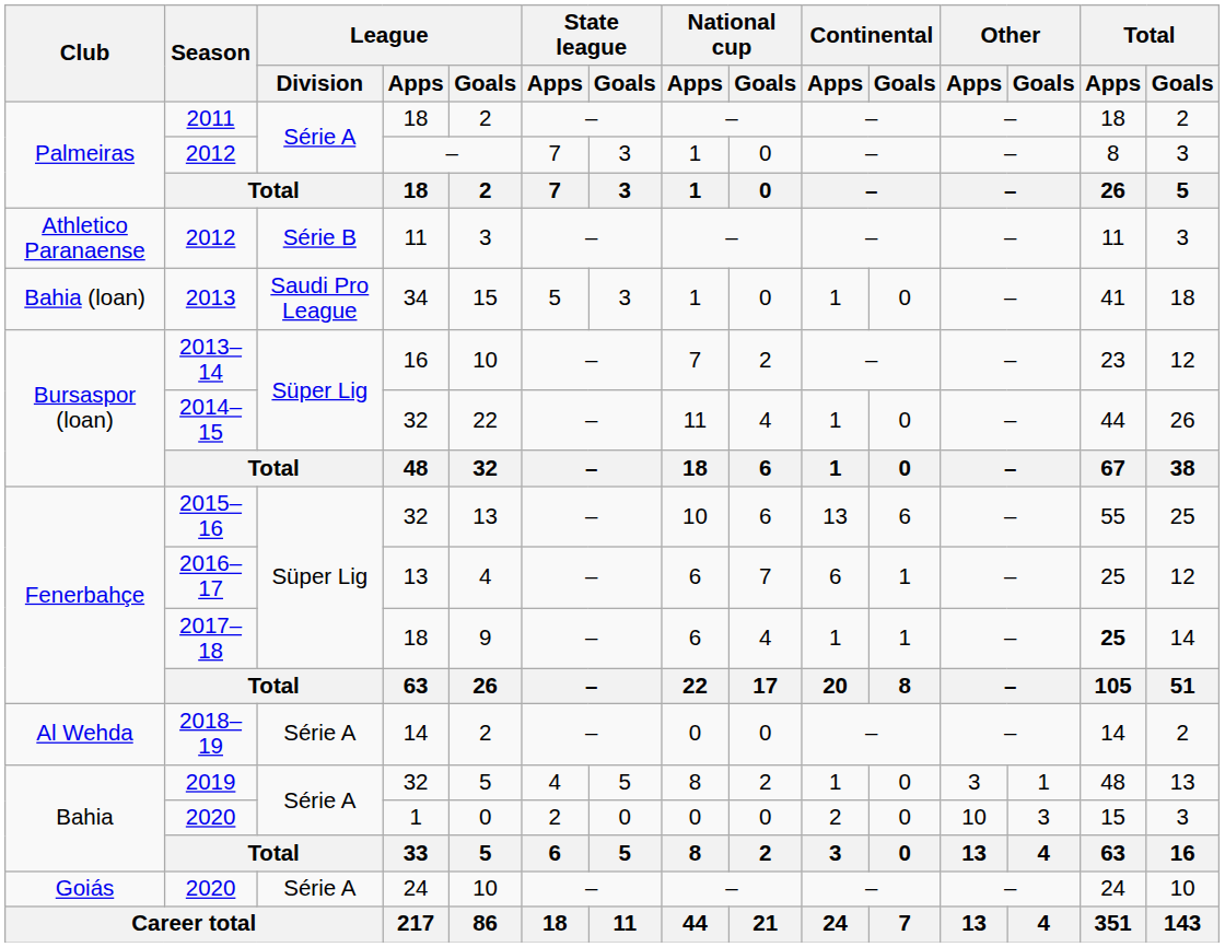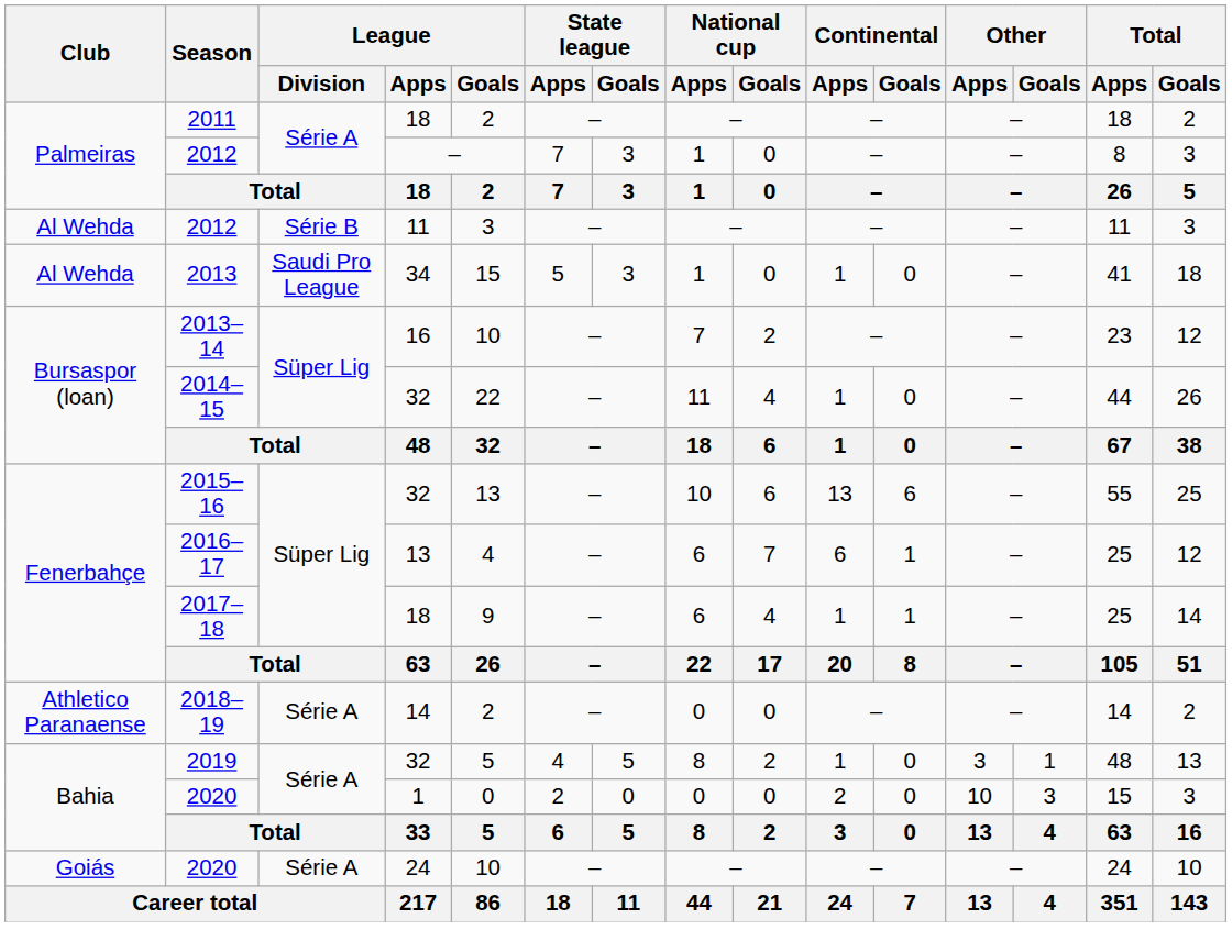 <table class="wikitable" style="text-align:center">
 <tr>
 <th rowspan="2">Club</th>
 <th rowspan="2">Season</th>
 <th colspan="3">League</th>
 <th colspan="2">State league</th>
 <th colspan="2">National cup</th>
 <th colspan="2">Continental</th>
 <th colspan="2">Other</th>
 <th colspan="2">Total</th>
 </tr>
 <tr>
 <th>Division</th>
 <th>Apps</th>
 <th>Goals</th>
 <th>Apps</th>
 <th>Goals</th>
 <th>Apps</th>
 <th>Goals</th>
 <th>Apps</th>
 <th>Goals</th>
 <th>Apps</th>
 <th>Goals</th>
 <th>Apps</th>
 <th>Goals</th>
 </tr>
 <tr>
 <td rowspan="3"><a href='#'>Palmeiras</a></td>
 <td><a href='#'>2011</a></td>
 <td rowspan="2"><a href='#'>Série A</a></td>
 <td>18</td>
 <td>2</td>
 <td colspan="2">–</td>
 <td colspan="2">–</td>
 <td colspan="2">–</td>
 <td colspan="2">–</td>
 <td>18</td>
 <td>2</td>
 </tr>
 <tr>
 <td><a href='#'>2012</a></td>
 <td colspan="2">–</td>
 <td>7</td>
 <td>3</td>
 <td>1</td>
 <td>0</td>
 <td colspan="2">–</td>
 <td colspan="2">–</td>
 <td>8</td>
 <td>3</td>
 </tr>
 <tr>
 <th colspan="2">Total</th>
 <th>18</th>
 <th>2</th>
 <th>7</th>
 <th>3</th>
 <th>1</th>
 <th>0</th>
 <th colspan="2">–</th>
 <th colspan="2">–</th>
 <th>26</th>
 <th>5</th>
 </tr>
 <tr>
-<td><a href='#'>Athletico Paranaense</a></td>
+<td><a href='#'>Al Wehda</a></td>
 <td><a href='#'>2012</a></td>
 <td><a href='#'>Série B</a></td>
 <td>11</td>
 <td>3</td>
 <td colspan="2">–</td>
 <td colspan="2">–</td>
 <td colspan="2">–</td>
 <td colspan="2">–</td>
 <td>11</td>
 <td>3</td>
 </tr>
 <tr>
-<td><a href='#'>Bahia</a> (loan)</td>
+<td><a href='#'>Al Wehda</a></td>
 <td><a href='#'>2013</a></td>
 <td><a href='#'>Saudi Pro League</a></td>
 <td>34</td>
 <td>15</td>
 <td>5</td>
 <td>3</td>
 <td>1</td>
 <td>0</td>
 <td>1</td>
 <td>0</td>
 <td colspan="2">–</td>
 <td>41</td>
 <td>18</td>
 </tr>
 <tr>
 <td rowspan="3"><a href='#'>Bursaspor</a> (loan)</td>
 <td><a href='#'>2013–14</a></td>
 <td rowspan="2"><a href='#'>Süper Lig</a></td>
 <td>16</td>
 <td>10</td>
 <td colspan="2">–</td>
 <td>7</td>
 <td>2</td>
 <td colspan="2">–</td>
 <td colspan="2">–</td>
 <td>23</td>
 <td>12</td>
 </tr>
 <tr>
 <td><a href='#'>2014–15</a></td>
 <td>32</td>
 <td>22</td>
 <td colspan="2">–</td>
 <td>11</td>
 <td>4</td>
 <td>1</td>
 <td>0</td>
 <td colspan="2">–</td>
 <td>44</td>
 <td>26</td>
 </tr>
 <tr>
 <th colspan="2">Total</th>
 <th>48</th>
 <th>32</th>
 <th colspan="2">–</th>
 <th>18</th>
 <th>6</th>
 <th>1</th>
 <th>0</th>
 <th colspan="2">–</th>
 <th>67</th>
 <th>38</th>
 </tr>
 <tr>
 <td rowspan="4"><a href='#'>Fenerbahçe</a></td>
 <td><a href='#'>2015–16</a></td>
 <td rowspan="3">Süper Lig</td>
 <td>32</td>
 <td>13</td>
 <td colspan="2">–</td>
 <td>10</td>
 <td>6</td>
 <td>13</td>
 <td>6</td>
 <td colspan="2">–</td>
 <td>55</td>
 <td>25</td>
 </tr>
 <tr>
 <td><a href='#'>2016–17</a></td>
 <td>13</td>
 <td>4</td>
 <td colspan="2">–</td>
 <td>6</td>
 <td>7</td>
 <td>6</td>
 <td>1</td>
 <td colspan="2">–</td>
 <td>25</td>
 <td>12</td>
 </tr>
 <tr>
 <td><a href='#'>2017–18</a></td>
 <td>18</td>
 <td>9</td>
 <td colspan="2">–</td>
 <td>6</td>
 <td>4</td>
 <td>1</td>
 <td>1</td>
 <td colspan="2">–</td>
-<td><strong>25</strong></td>
+<td>25</td>
 <td>14</td>
 </tr>
 <tr>
 <th colspan="2">Total</th>
 <th>63</th>
 <th>26</th>
 <th colspan="2">–</th>
 <th>22</th>
 <th>17</th>
 <th>20</th>
 <th>8</th>
 <th colspan="2">–</th>
 <th>105</th>
 <th>51</th>
 </tr>
 <tr>
-<td><a href='#'>Al Wehda</a></td>
+<td><a href='#'>Athletico Paranaense</a></td>
 <td><a href='#'>2018–19</a></td>
 <td>Série A</td>
 <td>14</td>
 <td>2</td>
 <td colspan="2">–</td>
 <td>0</td>
 <td>0</td>
 <td colspan="2">–</td>
 <td colspan="2">–</td>
 <td>14</td>
 <td>2</td>
 </tr>
 <tr>
 <td rowspan="3">Bahia</td>
 <td><a href='#'>2019</a></td>
 <td rowspan="2">Série A</td>
 <td>32</td>
 <td>5</td>
 <td>4</td>
 <td>5</td>
 <td>8</td>
 <td>2</td>
 <td>1</td>
 <td>0</td>
 <td>3</td>
 <td>1</td>
 <td>48</td>
 <td>13</td>
 </tr>
 <tr>
 <td><a href='#'>2020</a></td>
 <td>1</td>
 <td>0</td>
 <td>2</td>
 <td>0</td>
 <td>0</td>
 <td>0</td>
 <td>2</td>
 <td>0</td>
 <td>10</td>
 <td>3</td>
 <td>15</td>
 <td>3</td>
 </tr>
 <tr>
 <th colspan="2">Total</th>
 <th>33</th>
 <th>5</th>
 <th>6</th>
 <th>5</th>
 <th>8</th>
 <th>2</th>
 <th>3</th>
 <th>0</th>
 <th>13</th>
 <th>4</th>
 <th>63</th>
 <th>16</th>
 </tr>
 <tr>
 <td><a href='#'>Goiás</a></td>
 <td><a href='#'>2020</a></td>
 <td>Série A</td>
 <td>24</td>
 <td>10</td>
 <td colspan="2">–</td>
 <td colspan="2">–</td>
 <td colspan="2">–</td>
 <td colspan="2">–</td>
 <td>24</td>
 <td>10</td>
 </tr>
 <tr>
 <th colspan="3">Career total</th>
 <th>217</th>
 <th>86</th>
 <th>18</th>
 <th>11</th>
 <th>44</th>
 <th>21</th>
 <th>24</th>
 <th>7</th>
 <th>13</th>
 <th>4</th>
 <th>351</th>
 <th>143</th>
 </tr>
 </table>
